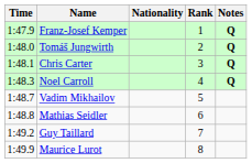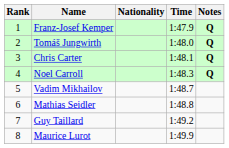 <table class="wikitable sortable" style="text-align:center">
 <tr>
-<th>Time</th>
+<th>Rank</th>
 <th>Name</th>
 <th>Nationality</th>
-<th>Rank</th>
+<th>Time</th>
 <th>Notes</th>
 </tr>
 <tr bgcolor=ccffcc>
-<td>1:47.9</td>
+<td>1</td>
 <td align=left><a href='#'>Franz-Josef Kemper</a></td>
 <td align=left></td>
-<td>1</td>
+<td>1:47.9</td>
 <td><strong>Q</strong></td>
 </tr>
 <tr bgcolor=ccffcc>
-<td>1:48.0</td>
+<td>2</td>
 <td align=left><a href='#'>Tomáš Jungwirth</a></td>
 <td align=left></td>
-<td>2</td>
+<td>1:48.0</td>
 <td><strong>Q</strong></td>
 </tr>
 <tr bgcolor=ccffcc>
-<td>1:48.1</td>
+<td>3</td>
 <td align=left><a href='#'>Chris Carter</a></td>
 <td align=left></td>
-<td>3</td>
+<td>1:48.1</td>
 <td><strong>Q</strong></td>
 </tr>
 <tr bgcolor=ccffcc>
-<td>1:48.3</td>
+<td>4</td>
 <td align=left><a href='#'>Noel Carroll</a></td>
 <td align=left></td>
-<td>4</td>
+<td>1:48.3</td>
 <td><strong>Q</strong></td>
 </tr>
 <tr>
-<td>1:48.7</td>
+<td>5</td>
 <td align=left><a href='#'>Vadim Mikhailov</a></td>
 <td align=left></td>
-<td>5</td>
+<td>1:48.7</td>
 <td></td>
 </tr>
 <tr>
-<td>1:48.8</td>
+<td>6</td>
 <td align=left><a href='#'>Mathias Seidler</a></td>
 <td align=left></td>
-<td>6</td>
+<td>1:48.8</td>
 <td></td>
 </tr>
 <tr>
-<td>1:49.2</td>
+<td>7</td>
 <td align=left><a href='#'>Guy Taillard</a></td>
 <td align=left></td>
-<td>7</td>
+<td>1:49.2</td>
 <td></td>
 </tr>
 <tr>
-<td>1:49.9</td>
+<td>8</td>
 <td align=left><a href='#'>Maurice Lurot</a></td>
 <td align=left></td>
-<td>8</td>
+<td>1:49.9</td>
 <td></td>
 </tr>
 </table>
